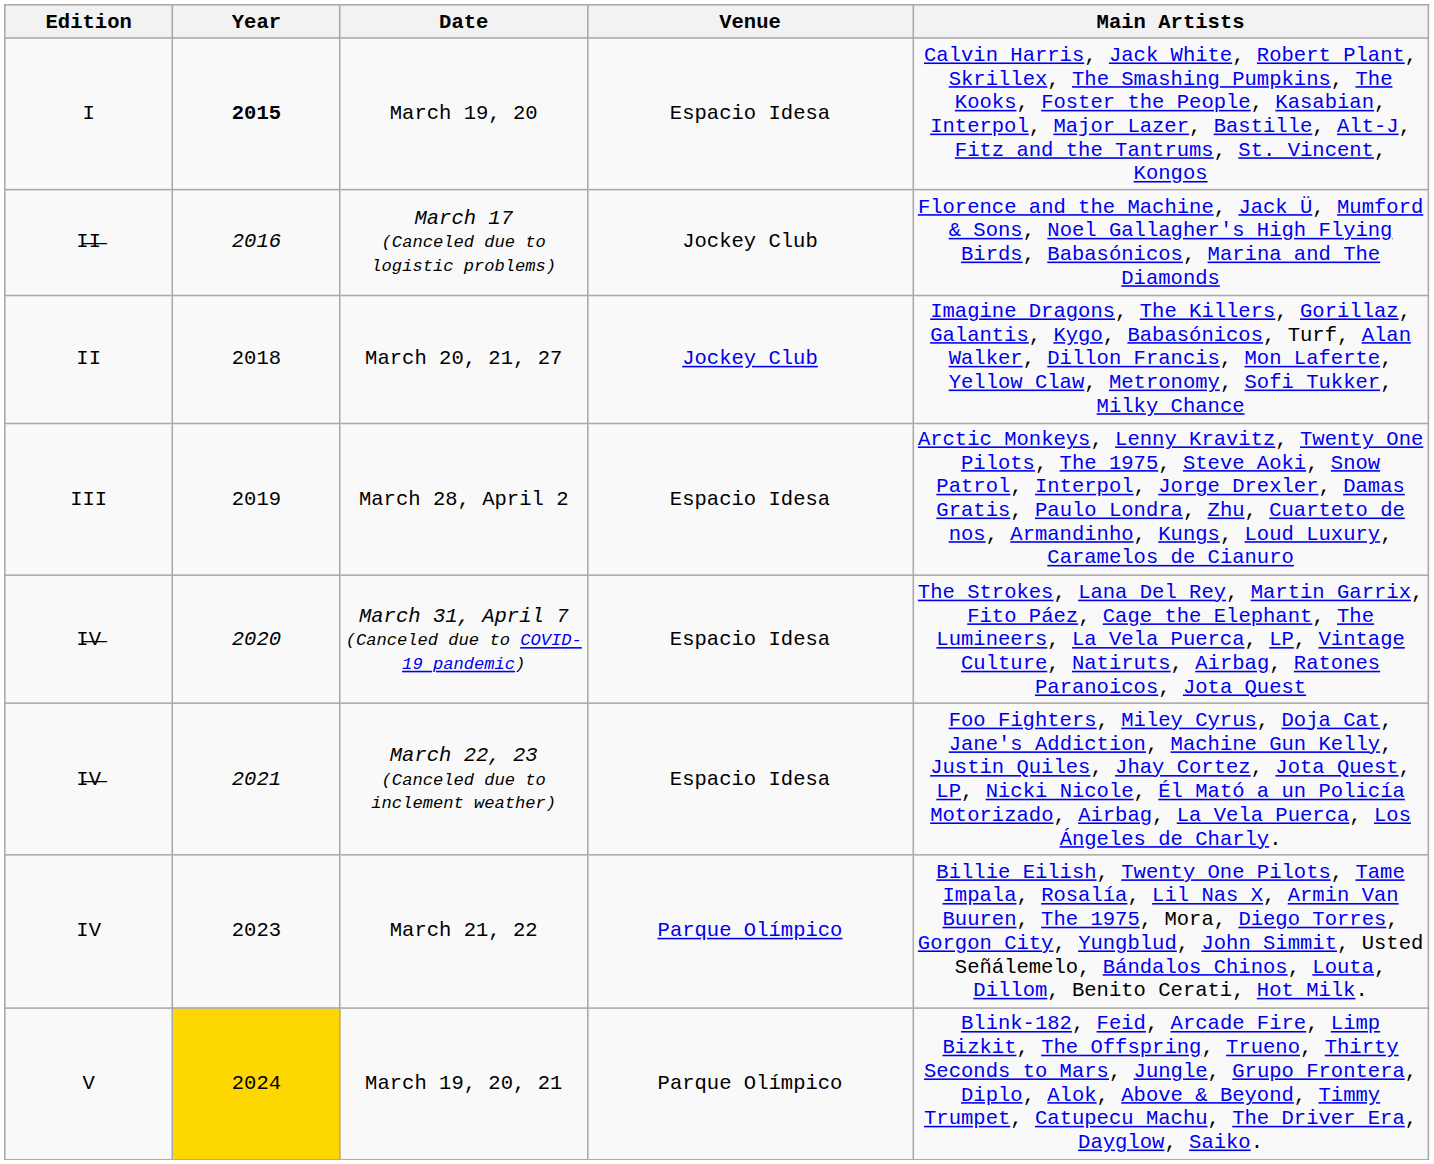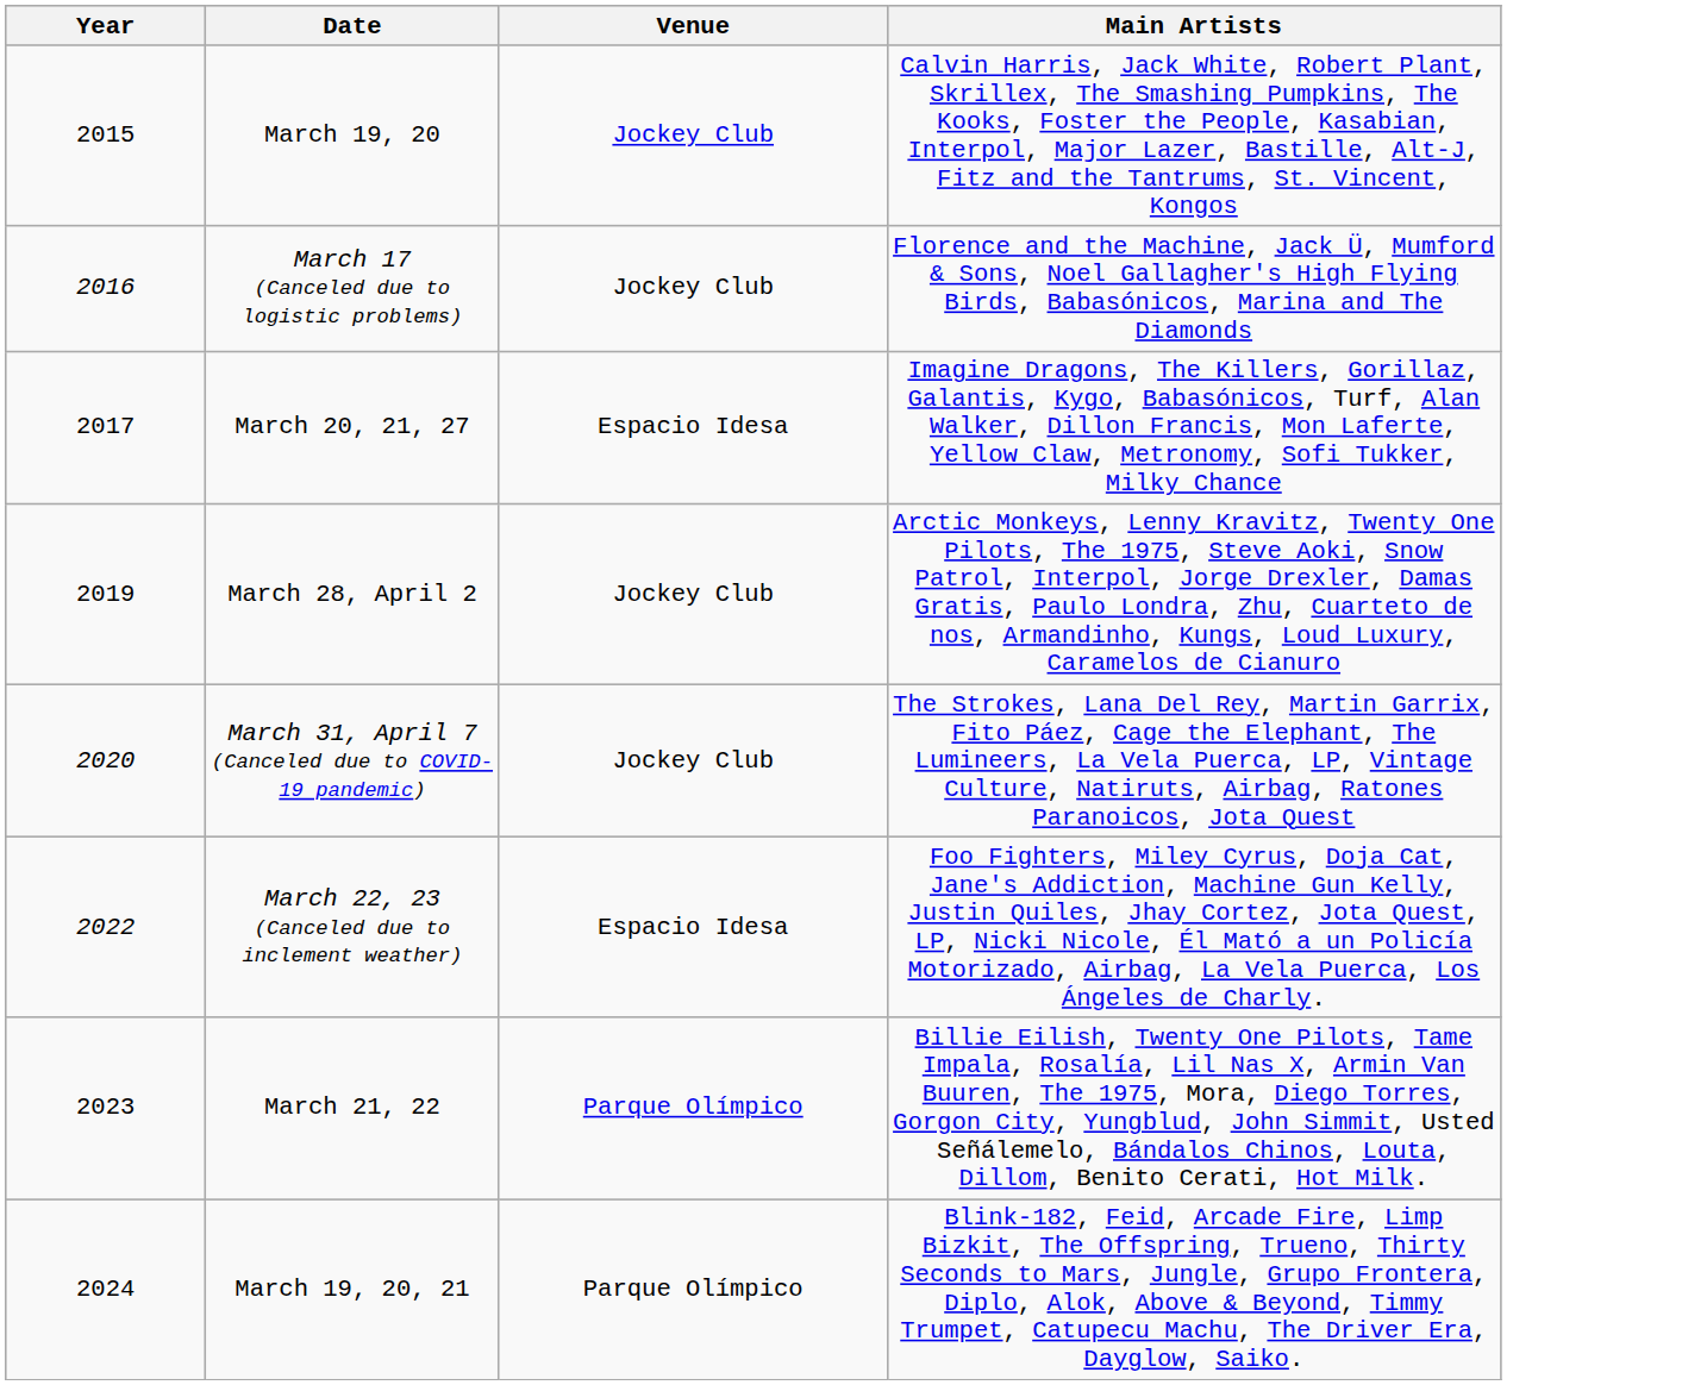 <table class="sortable wikitable" style="text-align: center">
 <tr>
-<th style="width:100px;">Edition</th>
 <th style="width:100px;">Year</th>
 <th style="width:150px;">Date</th>
 <th style="width:200px;">Venue</th>
 <th style="width:320px;">Main Artists</th>
 </tr>
 <tr>
-<td>I</td>
-<td><strong>2015</strong></td>
+<td>2015</td>
 <td>March 19, 20</td>
-<td>Espacio Idesa</td>
+<td><a href='#'>Jockey Club</a></td>
 <td><a href='#'>Calvin Harris</a>, <a href='#'>Jack White</a>, <a href='#'>Robert Plant</a>, <a href='#'>Skrillex</a>, <a href='#'>The Smashing Pumpkins</a>, <a href='#'>The Kooks</a>, <a href='#'>Foster the People</a>, <a href='#'>Kasabian</a>, <a href='#'>Interpol</a>, <a href='#'>Major Lazer</a>, <a href='#'>Bastille</a>, <a href='#'>Alt-J</a>, <a href='#'>Fitz and the Tantrums</a>, <a href='#'>St. Vincent</a>, <a href='#'>Kongos</a></td>
 </tr>
 <tr>
-<td>I̶I̶</td>
 <td><em>2016</em></td>
 <td><em>March 17<br><small>(Canceled due to logistic problems)</small></em></td>
 <td>Jockey Club</td>
 <td><a href='#'>Florence and the Machine</a>, <a href='#'>Jack Ü</a>, <a href='#'>Mumford & Sons</a>, <a href='#'>Noel Gallagher's High Flying Birds</a>, <a href='#'>Babasónicos</a>, <a href='#'>Marina and The Diamonds</a></td>
 </tr>
 <tr>
-<td>II</td>
-<td>2018</td>
+<td>2017</td>
 <td>March 20, 21, 27</td>
-<td><a href='#'>Jockey Club</a></td>
+<td>Espacio Idesa</td>
 <td><a href='#'>Imagine Dragons</a>, <a href='#'>The Killers</a>, <a href='#'>Gorillaz</a>, <a href='#'>Galantis</a>, <a href='#'>Kygo</a>, <a href='#'>Babasónicos</a>, Turf, <a href='#'>Alan Walker</a>, <a href='#'>Dillon Francis</a>, <a href='#'>Mon Laferte</a>, <a href='#'>Yellow Claw</a>, <a href='#'>Metronomy</a>, <a href='#'>Sofi Tukker</a>, <a href='#'>Milky Chance</a></td>
 </tr>
 <tr>
-<td>III</td>
 <td>2019</td>
 <td>March 28, April 2</td>
-<td>Espacio Idesa</td>
+<td>Jockey Club</td>
 <td><a href='#'>Arctic Monkeys</a>, <a href='#'>Lenny Kravitz</a>, <a href='#'>Twenty One Pilots</a>, <a href='#'>The 1975</a>, <a href='#'>Steve Aoki</a>, <a href='#'>Snow Patrol</a>, <a href='#'>Interpol</a>, <a href='#'>Jorge Drexler</a>, <a href='#'>Damas Gratis</a>, <a href='#'>Paulo Londra</a>, <a href='#'>Zhu</a>, <a href='#'>Cuarteto de nos</a>, <a href='#'>Armandinho</a>, <a href='#'>Kungs</a>, <a href='#'>Loud Luxury</a>, <a href='#'>Caramelos de Cianuro</a></td>
 </tr>
 <tr>
-<td>I̶V̶</td>
 <td><em>2020</em></td>
 <td><em>March 31, April 7<br><small>(Canceled due to <a href='#'>COVID-19 pandemic</a>)</small></em></td>
-<td>Espacio Idesa</td>
+<td>Jockey Club</td>
 <td><a href='#'>The Strokes</a>, <a href='#'>Lana Del Rey</a>, <a href='#'>Martin Garrix</a>, <a href='#'>Fito Páez</a>, <a href='#'>Cage the Elephant</a>, <a href='#'>The Lumineers</a>, <a href='#'>La Vela Puerca</a>, <a href='#'>LP</a>, <a href='#'>Vintage Culture</a>, <a href='#'>Natiruts</a>, <a href='#'>Airbag</a>, <a href='#'>Ratones Paranoicos</a>, <a href='#'>Jota Quest</a></td>
 </tr>
 <tr>
-<td>I̶V̶</td>
-<td><em>2021</em></td>
+<td><em>2022</em></td>
 <td><em>March 22, 23<br><small>(Canceled due to inclement weather)</small></em></td>
 <td>Espacio Idesa</td>
 <td><a href='#'>Foo Fighters</a>, <a href='#'>Miley Cyrus</a>, <a href='#'>Doja Cat</a>, <a href='#'>Jane's Addiction</a>, <a href='#'>Machine Gun Kelly</a>, <a href='#'>Justin Quiles</a>, <a href='#'>Jhay Cortez</a>, <a href='#'>Jota Quest</a>, <a href='#'>LP</a>, <a href='#'>Nicki Nicole</a>, <a href='#'>Él Mató a un Policía Motorizado</a>, <a href='#'>Airbag</a>, <a href='#'>La Vela Puerca</a>, <a href='#'>Los Ángeles de Charly</a>.</td>
 </tr>
 <tr>
-<td>IV</td>
 <td>2023</td>
 <td>March 21, 22</td>
 <td><a href='#'>Parque Olímpico</a></td>
 <td><a href='#'>Billie Eilish</a>, <a href='#'>Twenty One Pilots</a>, <a href='#'>Tame Impala</a>, <a href='#'>Rosalía</a>, <a href='#'>Lil Nas X</a>, <a href='#'>Armin Van Buuren</a>, <a href='#'>The 1975</a>, Mora, <a href='#'>Diego Torres</a>, <a href='#'>Gorgon City</a>, <a href='#'>Yungblud</a>, <a href='#'>John Simmit</a>, Usted Señálemelo, <a href='#'>Bándalos Chinos</a>, <a href='#'>Louta</a>, <a href='#'>Dillom</a>, Benito Cerati, <a href='#'>Hot Milk</a>.</td>
 </tr>
 <tr>
-<td>V</td>
-<td style="background: gold;">2024</td>
+<td>2024</td>
 <td>March 19, 20, 21</td>
 <td>Parque Olímpico</td>
 <td><a href='#'>Blink-182</a>, <a href='#'>Feid</a>, <a href='#'>Arcade Fire</a>, <a href='#'>Limp Bizkit</a>, <a href='#'>The Offspring</a>, <a href='#'>Trueno</a>, <a href='#'>Thirty Seconds to Mars</a>, <a href='#'>Jungle</a>, <a href='#'>Grupo Frontera</a>, <a href='#'>Diplo</a>, <a href='#'>Alok</a>, <a href='#'>Above & Beyond</a>, <a href='#'>Timmy Trumpet</a>, <a href='#'>Catupecu Machu</a>, <a href='#'>The Driver Era</a>, <a href='#'>Dayglow</a>, <a href='#'>Saiko</a>.</td>
 </tr>
 </table>
